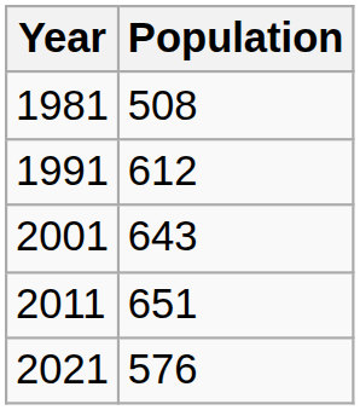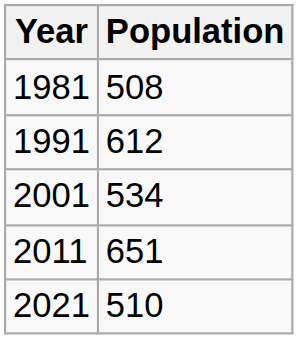 <table class="wikitable">
 <tr>
 <th>Year</th>
 <th>Population</th>
 </tr>
 <tr>
 <td>1981</td>
 <td>508</td>
 </tr>
 <tr>
 <td>1991</td>
 <td>612</td>
 </tr>
 <tr>
 <td>2001</td>
-<td>643</td>
+<td>534</td>
 </tr>
 <tr>
 <td>2011</td>
 <td>651</td>
 </tr>
 <tr>
 <td>2021</td>
-<td>576</td>
+<td>510</td>
 </tr>
 </table>
